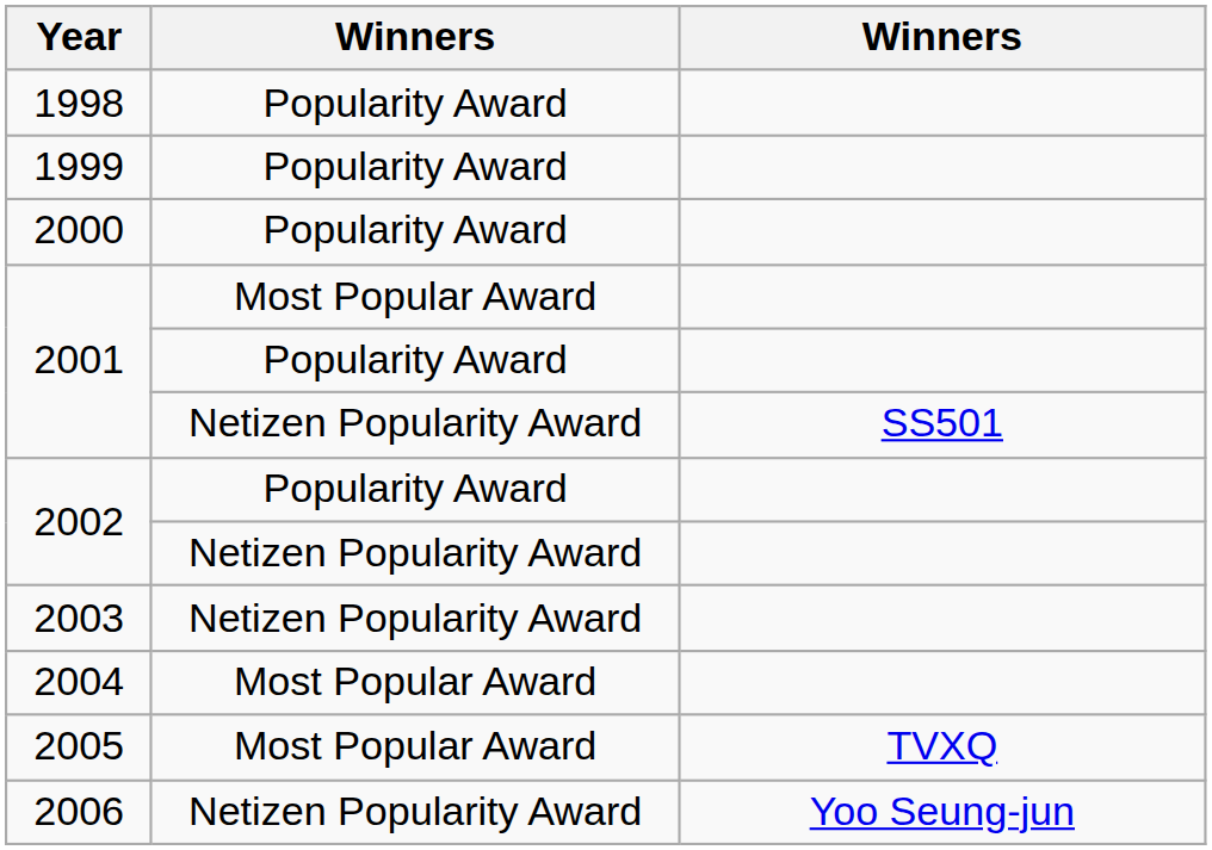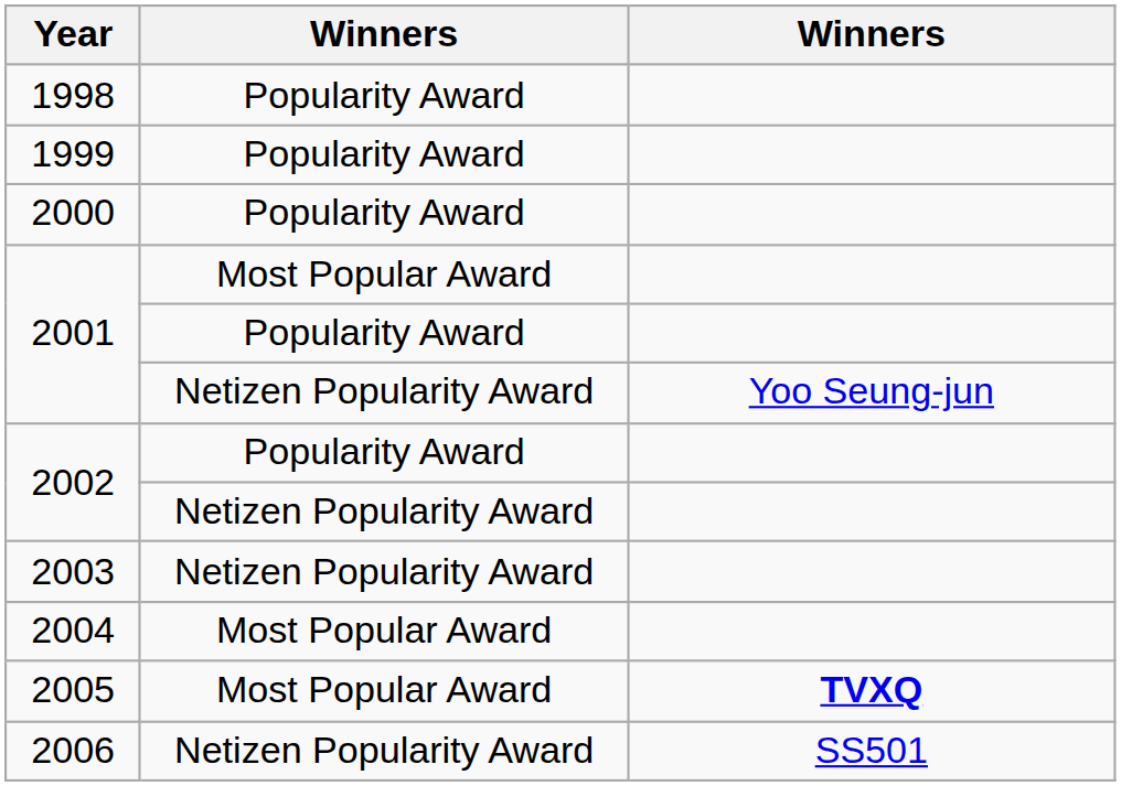 <table class="wikitable" style="text-align:center;">
 <tr>
 <th width="50">Year</th>
 <th width="200">Winners</th>
 <th width="200">Winners</th>
 </tr>
 <tr>
 <td>1998</td>
 <td>Popularity Award</td>
 <td></td>
 </tr>
 <tr>
 <td>1999</td>
 <td>Popularity Award</td>
 <td></td>
 </tr>
 <tr>
 <td>2000</td>
 <td>Popularity Award</td>
 <td></td>
 </tr>
 <tr>
 <td rowspan="3">2001</td>
 <td>Most Popular Award</td>
 <td></td>
 </tr>
 <tr>
 <td>Popularity Award</td>
 <td></td>
 </tr>
 <tr>
 <td>Netizen Popularity Award</td>
-<td><a href='#'>SS501</a></td>
+<td><a href='#'>Yoo Seung-jun</a></td>
 </tr>
 <tr>
 <td rowspan="2">2002</td>
 <td>Popularity Award</td>
 <td></td>
 </tr>
 <tr>
 <td>Netizen Popularity Award</td>
 <td></td>
 </tr>
 <tr>
 <td>2003</td>
 <td>Netizen Popularity Award</td>
 <td></td>
 </tr>
 <tr>
 <td>2004</td>
 <td>Most Popular Award</td>
 <td></td>
 </tr>
 <tr>
 <td>2005</td>
 <td>Most Popular Award</td>
-<td><a href='#'>TVXQ</a></td>
+<td><strong><a href='#'>TVXQ</a></strong></td>
 </tr>
 <tr>
 <td>2006</td>
 <td>Netizen Popularity Award</td>
-<td><a href='#'>Yoo Seung-jun</a></td>
+<td><a href='#'>SS501</a></td>
 </tr>
 </table>
